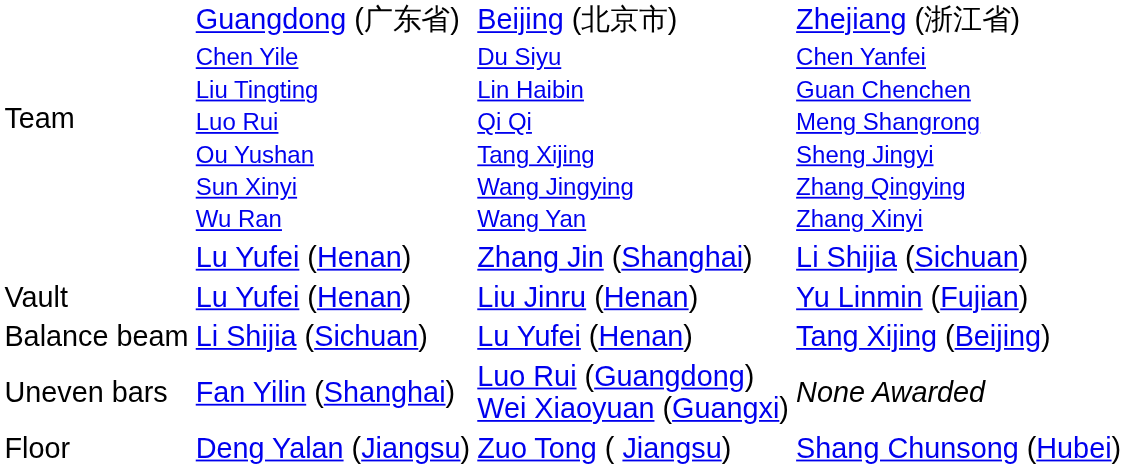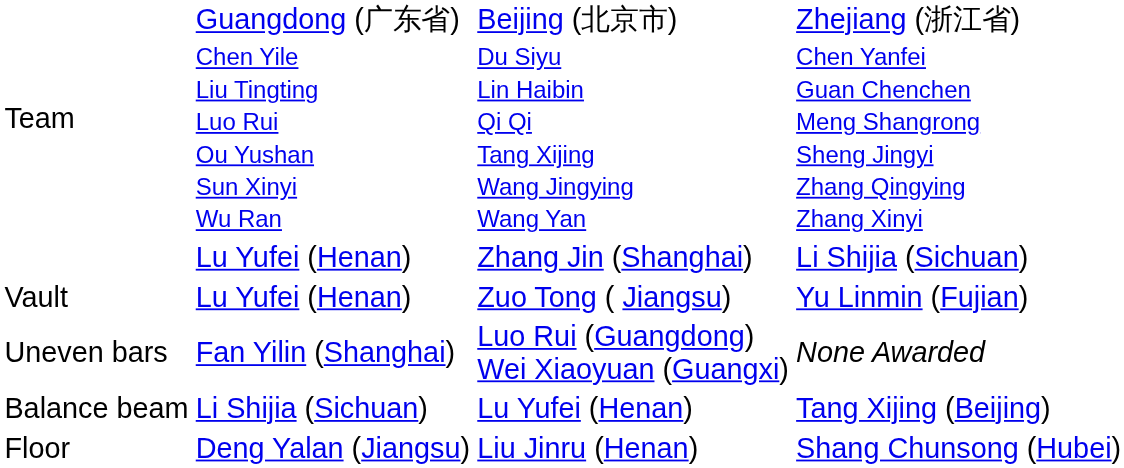 <table>
 <tr>
 <td>Team</td>
 <td><a href='#'>Guangdong</a> (广东省)<br><small><a href='#'>Chen Yile</a><br><a href='#'>Liu Tingting</a><br><a href='#'>Luo Rui</a><br><a href='#'>Ou Yushan</a><br><a href='#'>Sun Xinyi</a><br><a href='#'>Wu Ran</a></small></td>
 <td><a href='#'>Beijing</a> (北京市)<br><small><a href='#'>Du Siyu</a><br><a href='#'>Lin Haibin</a><br><a href='#'>Qi Qi</a><br><a href='#'>Tang Xijing</a><br><a href='#'>Wang Jingying</a><br><a href='#'>Wang Yan</a></small></td>
 <td><a href='#'>Zhejiang</a> (浙江省)<br><small><a href='#'>Chen Yanfei</a><br><a href='#'>Guan Chenchen</a><br><a href='#'>Meng Shangrong</a><br><a href='#'>Sheng Jingyi</a><br><a href='#'>Zhang Qingying</a><br><a href='#'>Zhang Xinyi</a></small></td>
 </tr>
 <tr>
 <td></td>
 <td><a href='#'>Lu Yufei</a> (<a href='#'>Henan</a>)</td>
 <td><a href='#'> Zhang Jin</a> (<a href='#'>Shanghai</a>)</td>
 <td><a href='#'>Li Shijia</a> (<a href='#'>Sichuan</a>)</td>
 </tr>
 <tr>
 <td>Vault</td>
 <td><a href='#'>Lu Yufei</a> (<a href='#'>Henan</a>)</td>
-<td><a href='#'>Liu Jinru</a> (<a href='#'>Henan</a>)</td>
+<td><a href='#'>Zuo Tong</a> ( <a href='#'>Jiangsu</a>)</td>
 <td><a href='#'>Yu Linmin</a> (<a href='#'>Fujian</a>)</td>
+</tr>
+<tr>
+<td>Uneven bars</td>
+<td><a href='#'>Fan Yilin</a> (<a href='#'>Shanghai</a>)</td>
+<td><a href='#'>Luo Rui</a> (<a href='#'>Guangdong</a>)<br><a href='#'>Wei Xiaoyuan</a> (<a href='#'>Guangxi</a>)</td>
+<td><em>None Awarded</em></td>
 </tr>
 <tr>
 <td>Balance beam</td>
 <td><a href='#'>Li Shijia</a> (<a href='#'>Sichuan</a>)</td>
 <td><a href='#'>Lu Yufei</a> (<a href='#'>Henan</a>)</td>
 <td><a href='#'>Tang Xijing</a> (<a href='#'>Beijing</a>)</td>
 </tr>
 <tr>
-<td>Uneven bars</td>
-<td><a href='#'>Fan Yilin</a> (<a href='#'>Shanghai</a>)</td>
-<td><a href='#'>Luo Rui</a> (<a href='#'>Guangdong</a>)<br><a href='#'>Wei Xiaoyuan</a> (<a href='#'>Guangxi</a>)</td>
-<td><em>None Awarded</em></td>
-</tr>
-<tr>
 <td>Floor</td>
 <td><a href='#'>Deng Yalan</a> (<a href='#'>Jiangsu</a>)</td>
-<td><a href='#'>Zuo Tong</a> ( <a href='#'>Jiangsu</a>)</td>
+<td><a href='#'>Liu Jinru</a> (<a href='#'>Henan</a>)</td>
 <td><a href='#'>Shang Chunsong</a> (<a href='#'>Hubei</a>)</td>
 </tr>
 </table>
